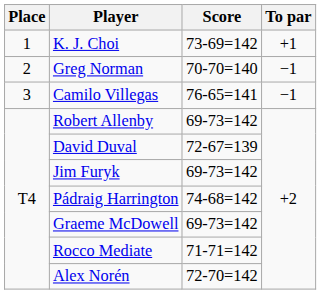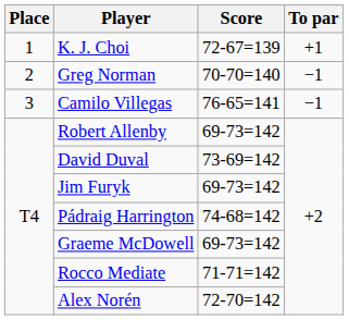 <table class="wikitable">
 <tr>
 <th>Place</th>
 <th>Player</th>
 <th>Score</th>
 <th>To par</th>
 </tr>
 <tr>
 <td align=center>1</td>
 <td> <a href='#'>K. J. Choi</a></td>
-<td align=center>73-69=142</td>
+<td align=center>72-67=139</td>
 <td rowspan="1" align=center>+1</td>
 </tr>
 <tr>
 <td align=center>2</td>
 <td> <a href='#'>Greg Norman</a></td>
 <td align=center>70-70=140</td>
 <td rowspan="1" align=center>−1</td>
 </tr>
 <tr>
 <td align=center>3</td>
 <td> <a href='#'>Camilo Villegas</a></td>
 <td align=center>76-65=141</td>
 <td rowspan="1" align=center>−1</td>
 </tr>
 <tr>
 <td rowspan="7" align=center>T4</td>
 <td> <a href='#'>Robert Allenby</a></td>
 <td align=center>69-73=142</td>
 <td rowspan="7" align=center>+2</td>
 </tr>
 <tr>
 <td> <a href='#'>David Duval</a></td>
-<td align=center>72-67=139</td>
+<td align=center>73-69=142</td>
 </tr>
 <tr>
 <td> <a href='#'>Jim Furyk</a></td>
 <td align=center>69-73=142</td>
 </tr>
 <tr>
 <td> <a href='#'>Pádraig Harrington</a></td>
 <td align=center>74-68=142</td>
 </tr>
 <tr>
 <td> <a href='#'>Graeme McDowell</a></td>
 <td align=center>69-73=142</td>
 </tr>
 <tr>
 <td> <a href='#'>Rocco Mediate</a></td>
 <td align=center>71-71=142</td>
 </tr>
 <tr>
 <td> <a href='#'>Alex Norén</a></td>
 <td align=center>72-70=142</td>
 </tr>
 </table>
